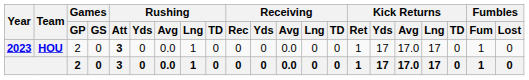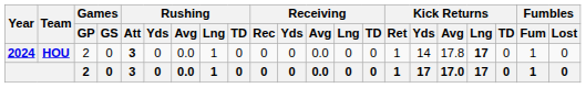 <table class="wikitable" style="text-align: center;">
 <tr>
 <th rowspan="2">Year</th>
 <th rowspan="2">Team</th>
 <th colspan="2">Games</th>
 <th colspan="5">Rushing</th>
 <th colspan="5">Receiving</th>
 <th colspan="5">Kick Returns</th>
 <th colspan="2">Fumbles</th>
 </tr>
 <tr>
 <th>GP</th>
 <th>GS</th>
 <th>Att</th>
 <th>Yds</th>
 <th>Avg</th>
 <th>Lng</th>
 <th>TD</th>
 <th>Rec</th>
 <th>Yds</th>
 <th>Avg</th>
 <th>Lng</th>
 <th>TD</th>
 <th>Ret</th>
 <th>Yds</th>
 <th>Avg</th>
 <th>Lng</th>
 <th>TD</th>
 <th>Fum</th>
 <th>Lost</th>
 </tr>
 <tr>
-<th><a href='#'>2023</a></th>
+<th><a href='#'>2024</a></th>
 <th><a href='#'>HOU</a></th>
 <td>2</td>
 <td>0</td>
 <td><strong>3</strong></td>
 <td>0</td>
 <td>0.0</td>
 <td>1</td>
 <td>0</td>
 <td>0</td>
 <td>0</td>
 <td>0.0</td>
 <td>0</td>
 <td>0</td>
 <td>1</td>
-<td>17</td>
-<td>17.0</td>
-<td>17</td>
+<td>14</td>
+<td>17.8</td>
+<td><strong>17</strong></td>
 <td>0</td>
 <td>1</td>
 <td>0</td>
 </tr>
 <tr>
 <th colspan="2"></th>
 <th>2</th>
 <th>0</th>
 <th>3</th>
 <th>0</th>
 <th>0.0</th>
 <th>1</th>
 <th>0</th>
 <th>0</th>
 <th>0</th>
 <th>0.0</th>
 <th>0</th>
 <th>0</th>
 <th>1</th>
 <th>17</th>
 <th>17.0</th>
 <th>17</th>
 <th>0</th>
 <th>1</th>
 <th>0</th>
 </tr>
 </table>
